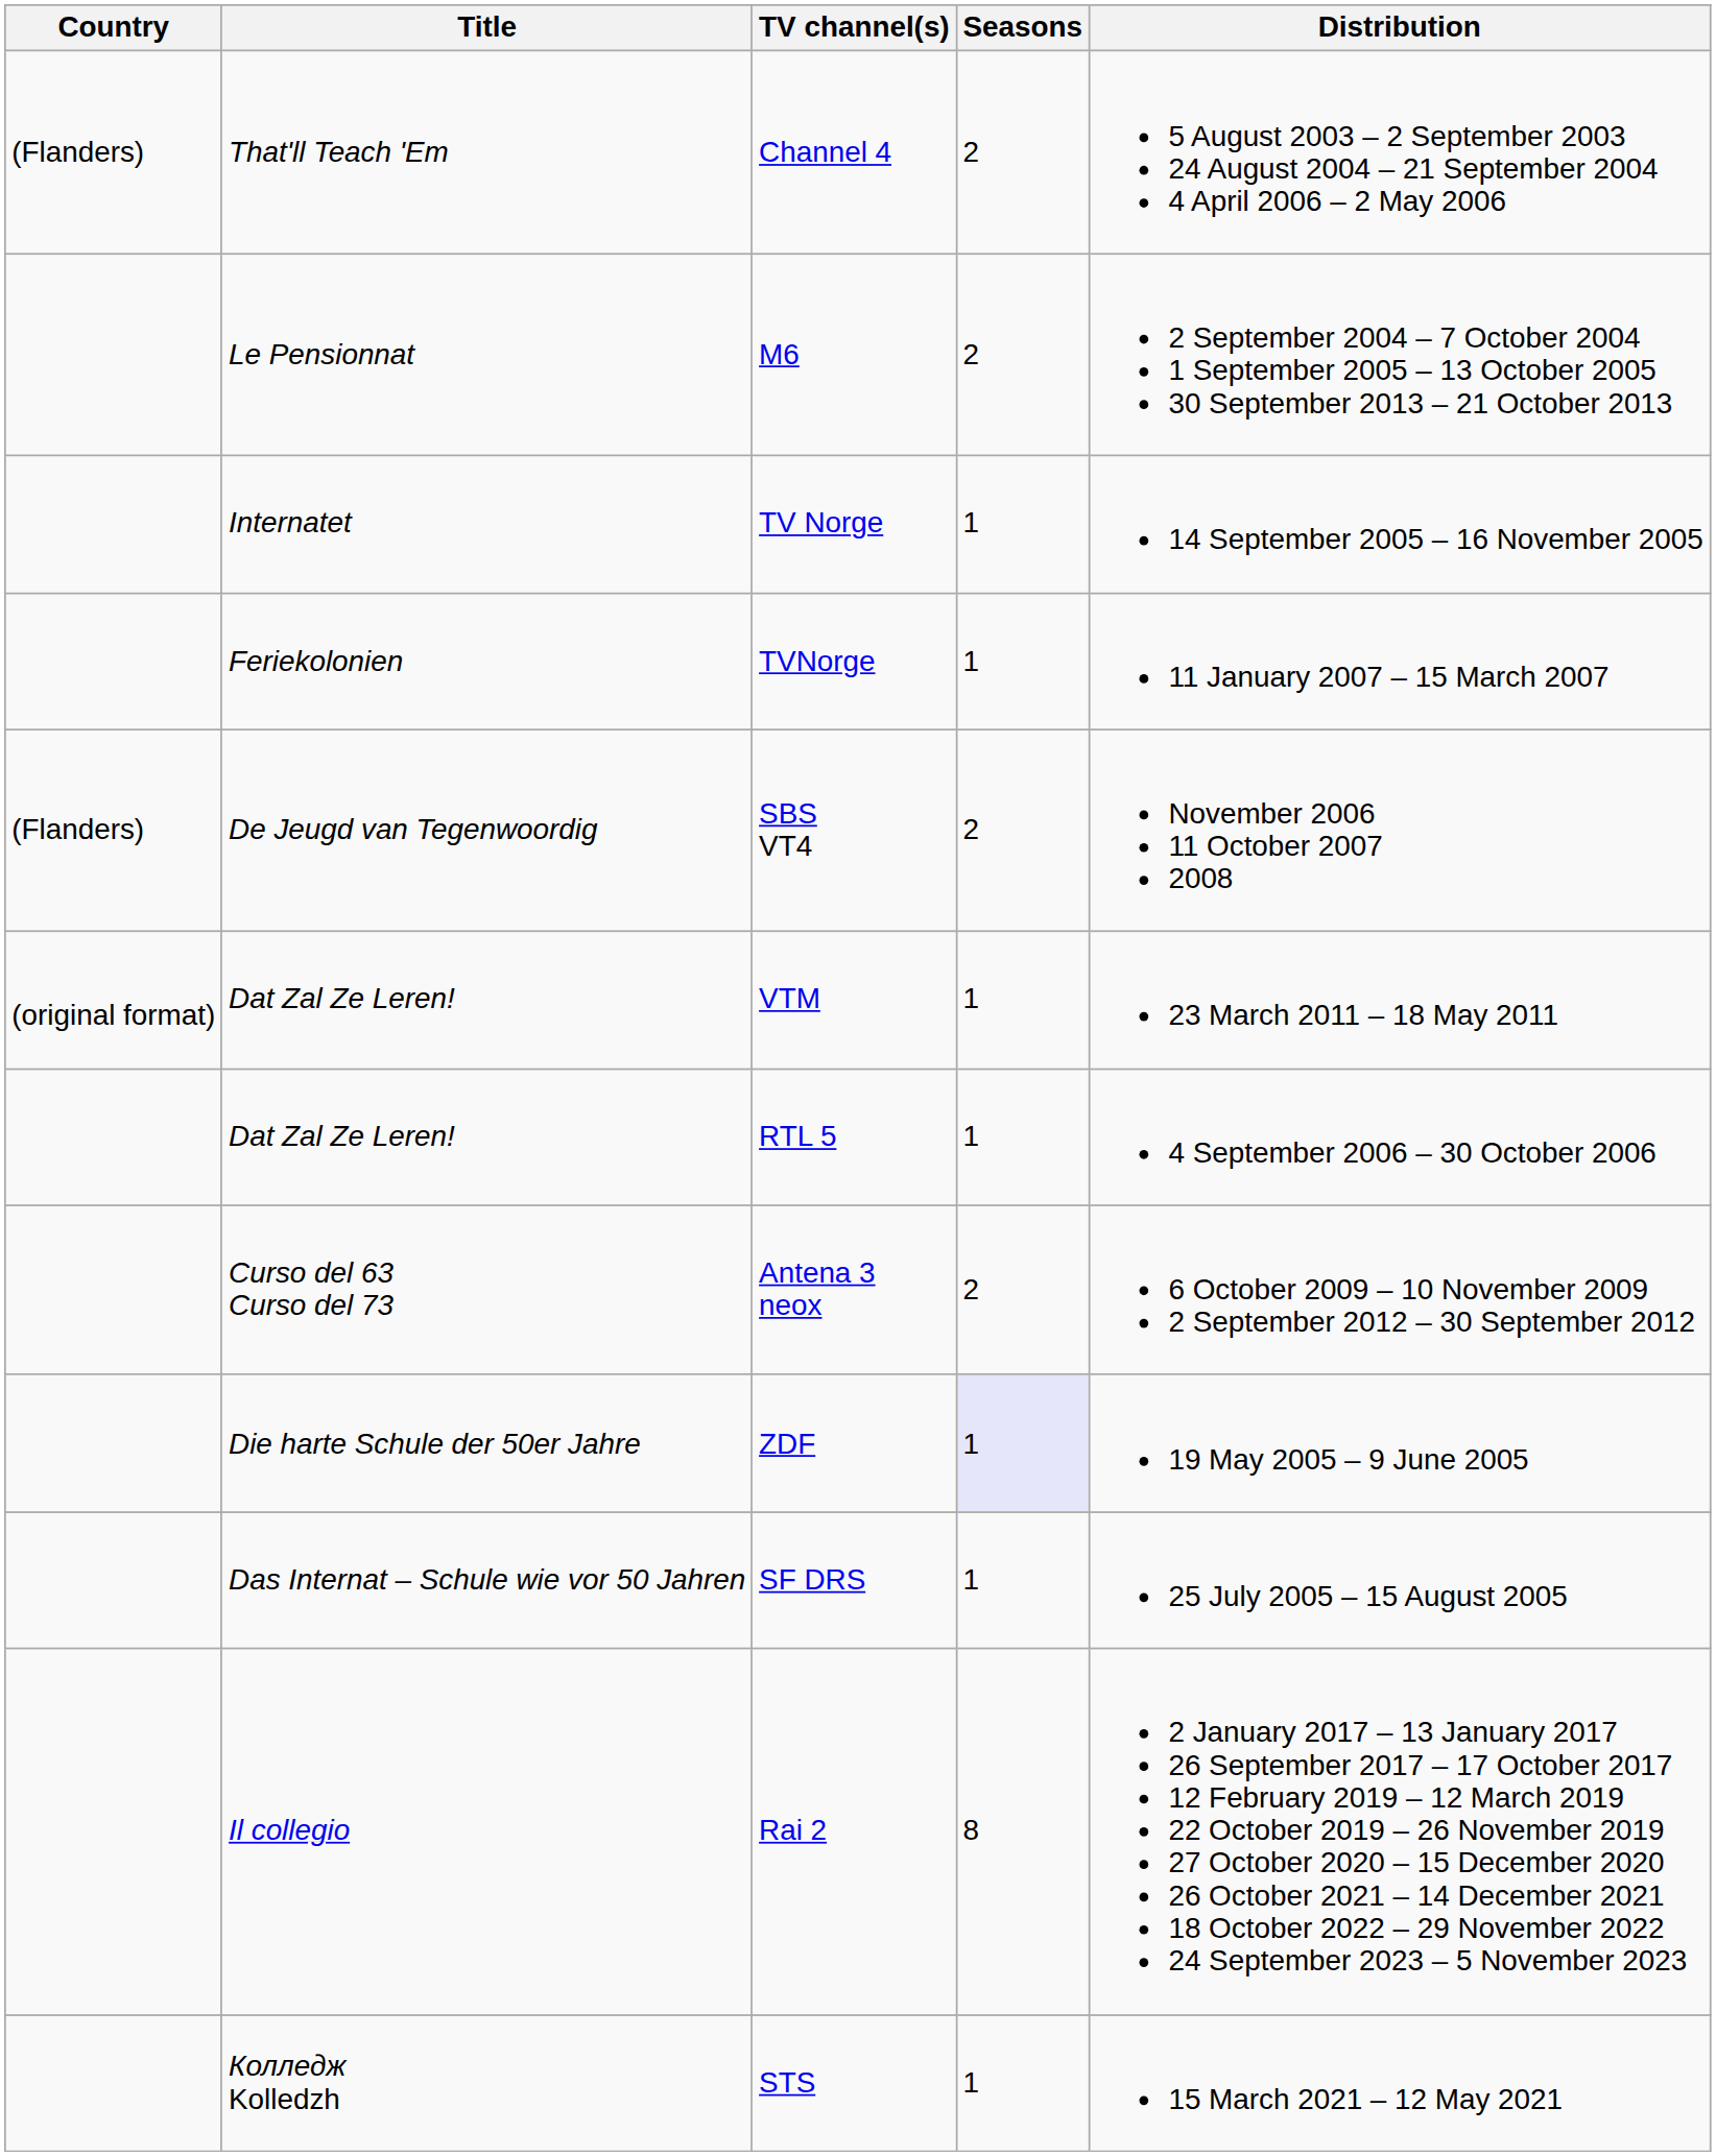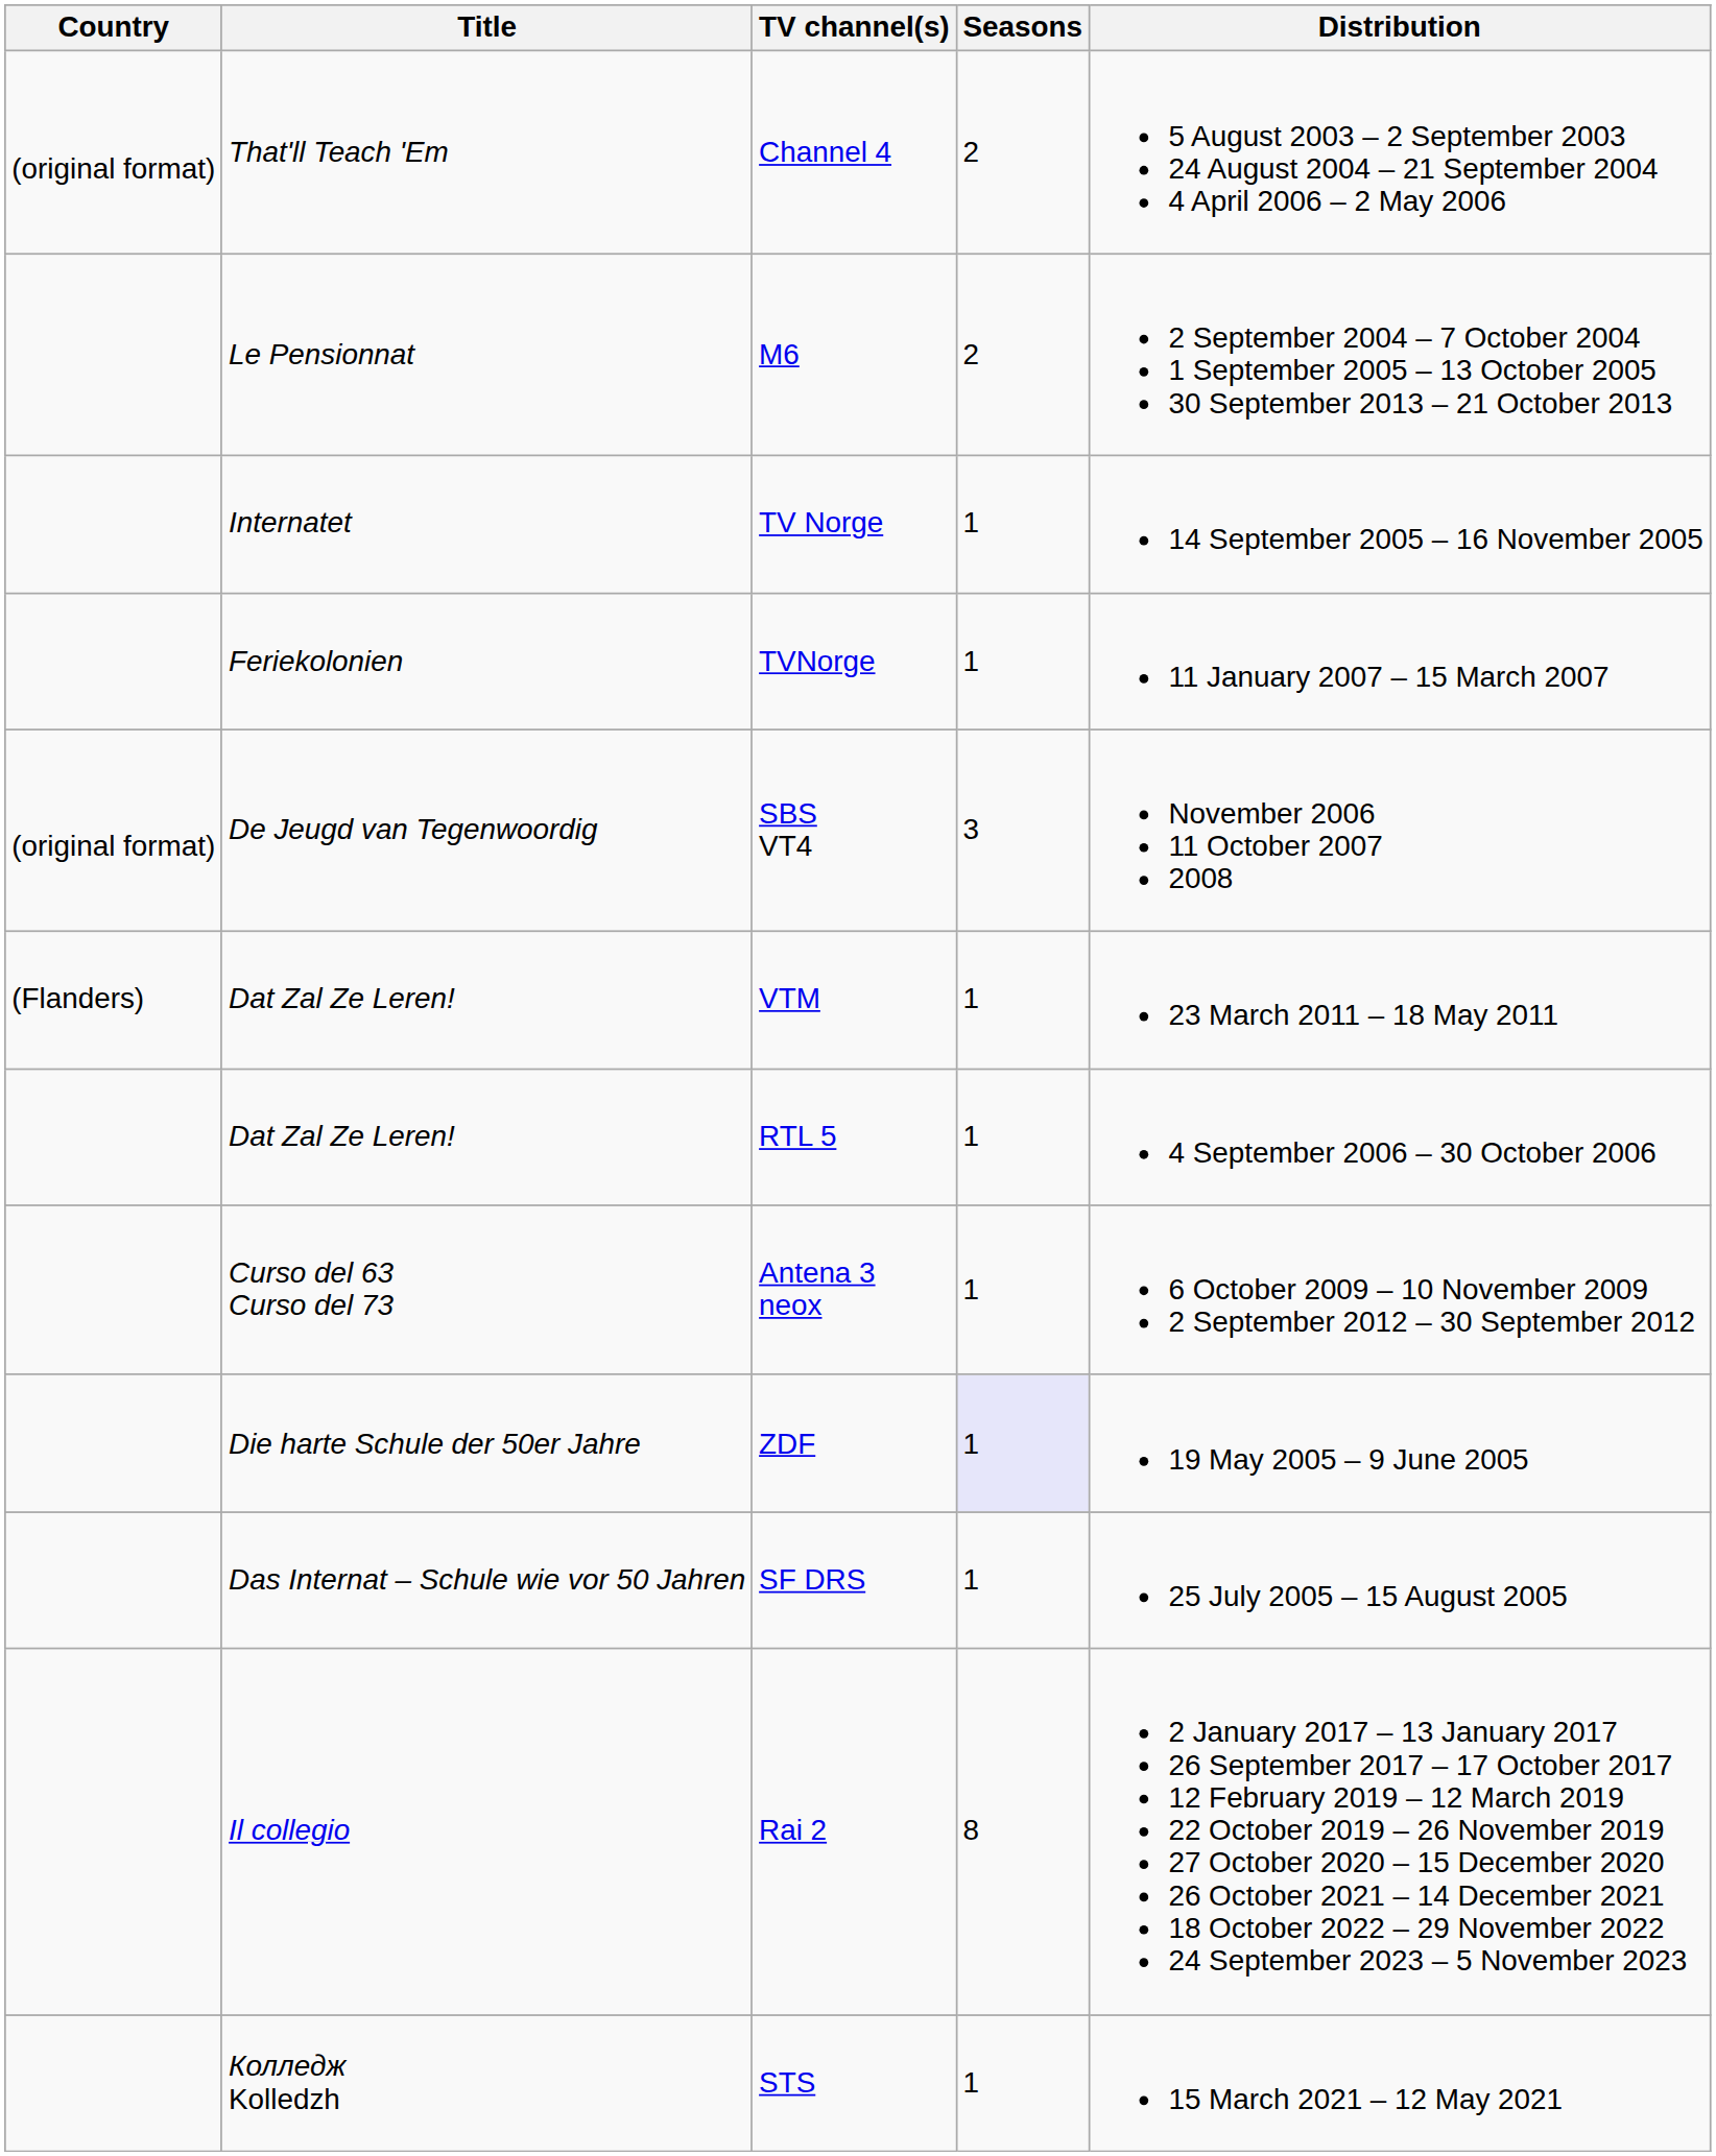 <table class="wikitable">
 <tr>
 <th>Country</th>
 <th>Title</th>
 <th>TV channel(s)</th>
 <th>Seasons</th>
 <th>Distribution</th>
 </tr>
 <tr>
-<td> (Flanders)</td>
+<td><br>(original format)</td>
 <td><em>That'll Teach 'Em</em></td>
 <td><a href='#'>Channel 4</a></td>
 <td>2</td>
 <td><br><ul><li>5 August 2003 – 2 September 2003</li><li>24 August 2004 – 21 September 2004</li><li>4 April 2006 – 2 May 2006</li></ul></td>
 </tr>
 <tr>
 <td></td>
 <td><em>Le Pensionnat</em></td>
 <td><a href='#'>M6</a></td>
 <td>2</td>
 <td><br><ul><li>2 September 2004 – 7 October 2004</li><li>1 September 2005 – 13 October 2005</li><li>30 September 2013 – 21 October 2013</li></ul></td>
 </tr>
 <tr>
 <td></td>
 <td><em>Internatet</em></td>
 <td><a href='#'>TV Norge</a></td>
 <td>1</td>
 <td><br><ul><li>14 September 2005 – 16 November 2005</li></ul></td>
 </tr>
 <tr>
 <td></td>
 <td><em>Feriekolonien</em></td>
 <td><a href='#'>TVNorge</a></td>
 <td>1</td>
 <td><br><ul><li>11 January 2007 – 15 March 2007</li></ul></td>
 </tr>
 <tr>
-<td> (Flanders)</td>
+<td><br>(original format)</td>
 <td><em>De Jeugd van Tegenwoordig</em></td>
 <td><a href='#'>SBS</a><br>VT4</td>
-<td>2</td>
+<td>3</td>
 <td><br><ul><li>November 2006</li><li>11 October 2007</li><li>2008</li></ul></td>
 </tr>
 <tr>
-<td><br>(original format)</td>
+<td> (Flanders)</td>
 <td><em>Dat Zal Ze Leren!</em></td>
 <td><a href='#'>VTM</a></td>
 <td>1</td>
 <td><br><ul><li>23 March 2011 – 18 May 2011</li></ul></td>
 </tr>
 <tr>
 <td></td>
 <td><em>Dat Zal Ze Leren!</em></td>
 <td><a href='#'>RTL 5</a></td>
 <td>1</td>
 <td><br><ul><li>4 September 2006 – 30 October 2006</li></ul></td>
 </tr>
 <tr>
 <td></td>
 <td><em>Curso del 63</em><br><em>Curso del 73</em></td>
 <td><a href='#'>Antena 3</a> <br> <a href='#'>neox</a></td>
-<td>2</td>
+<td>1</td>
 <td><br><ul><li>6 October 2009 – 10 November 2009</li><li>2 September 2012 – 30 September 2012</li></ul></td>
 </tr>
 <tr>
 <td></td>
 <td><em>Die harte Schule der 50er Jahre</em></td>
 <td><a href='#'>ZDF</a></td>
 <td style="background: lavender;">1</td>
 <td><br><ul><li>19 May 2005 – 9 June 2005</li></ul></td>
 </tr>
 <tr>
 <td></td>
 <td><em>Das Internat – Schule wie vor 50 Jahren</em></td>
 <td><a href='#'>SF DRS</a></td>
 <td>1</td>
 <td><br><ul><li>25 July 2005 – 15 August 2005</li></ul></td>
 </tr>
 <tr>
 <td></td>
 <td><em><a href='#'>Il collegio</a></em></td>
 <td><a href='#'>Rai 2</a></td>
 <td>8</td>
 <td><br><ul><li>2 January 2017 – 13 January 2017</li><li>26 September 2017 – 17 October 2017</li><li>12 February 2019 – 12 March 2019</li><li>22 October 2019 – 26 November 2019</li><li>27 October 2020 – 15 December 2020</li><li>26 October 2021 – 14 December 2021</li><li>18 October 2022 – 29 November 2022</li><li>24 September 2023 – 5 November 2023</li></ul></td>
 </tr>
 <tr>
 <td></td>
 <td><em>Колледж</em><br>Kolledzh</td>
 <td><a href='#'>STS</a></td>
 <td>1</td>
 <td><br><ul><li>15 March 2021 – 12 May 2021</li></ul></td>
 </tr>
 </table>
